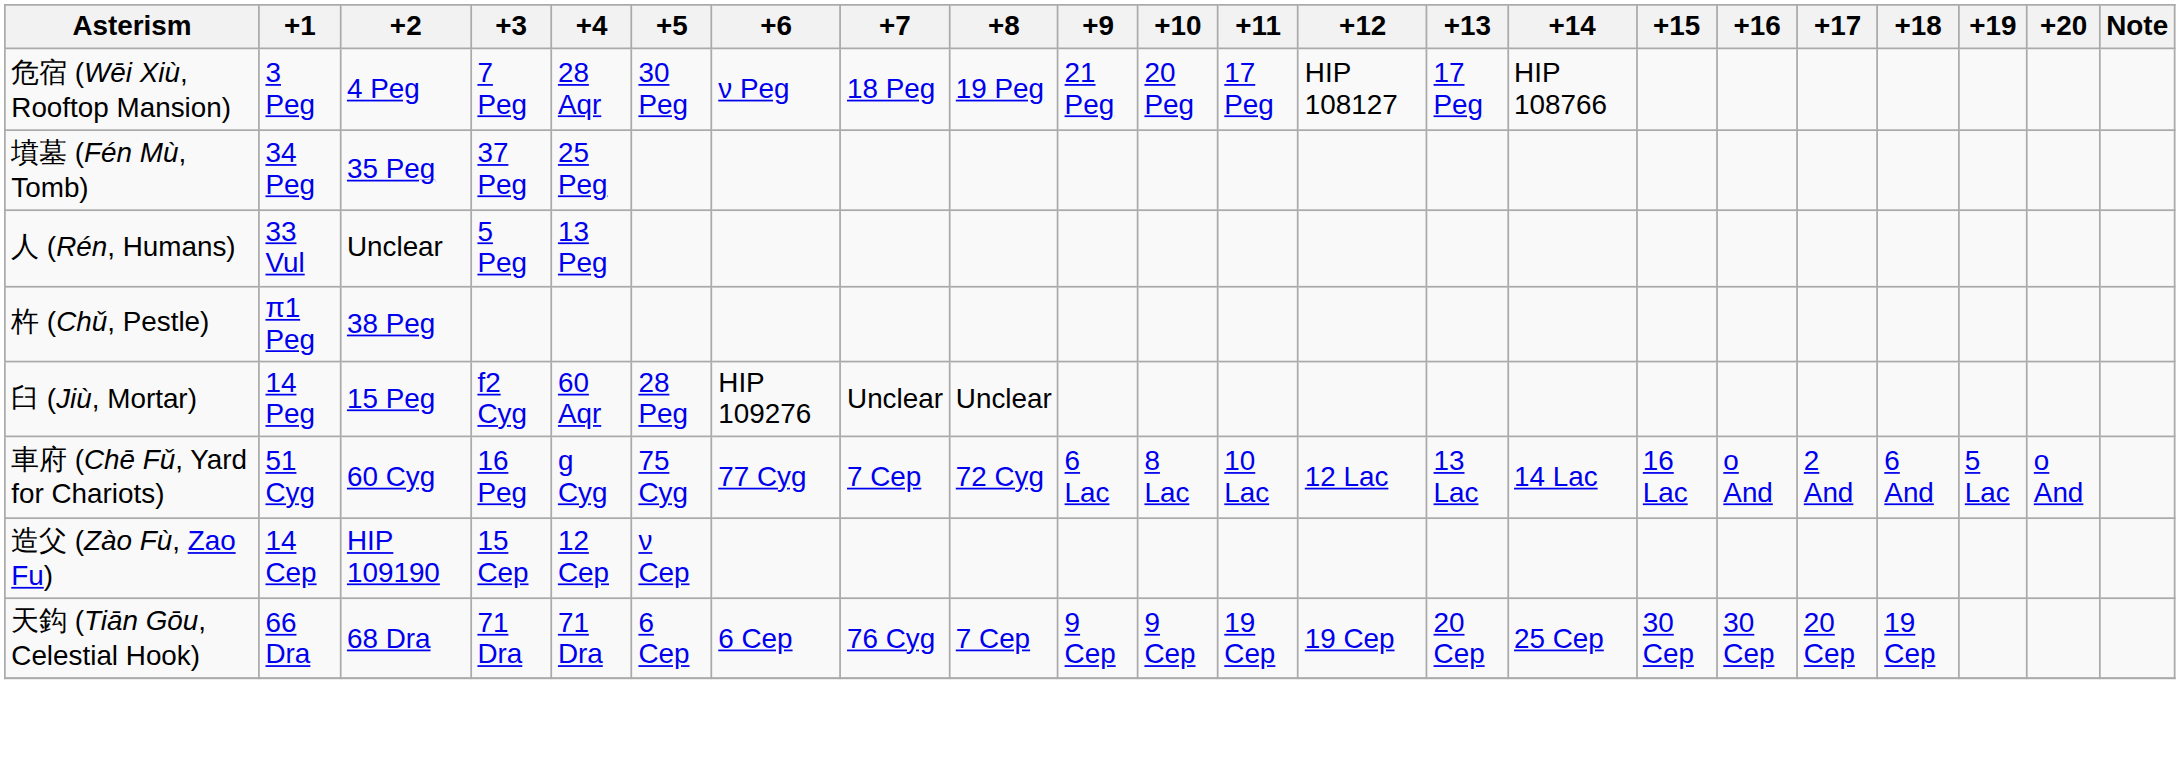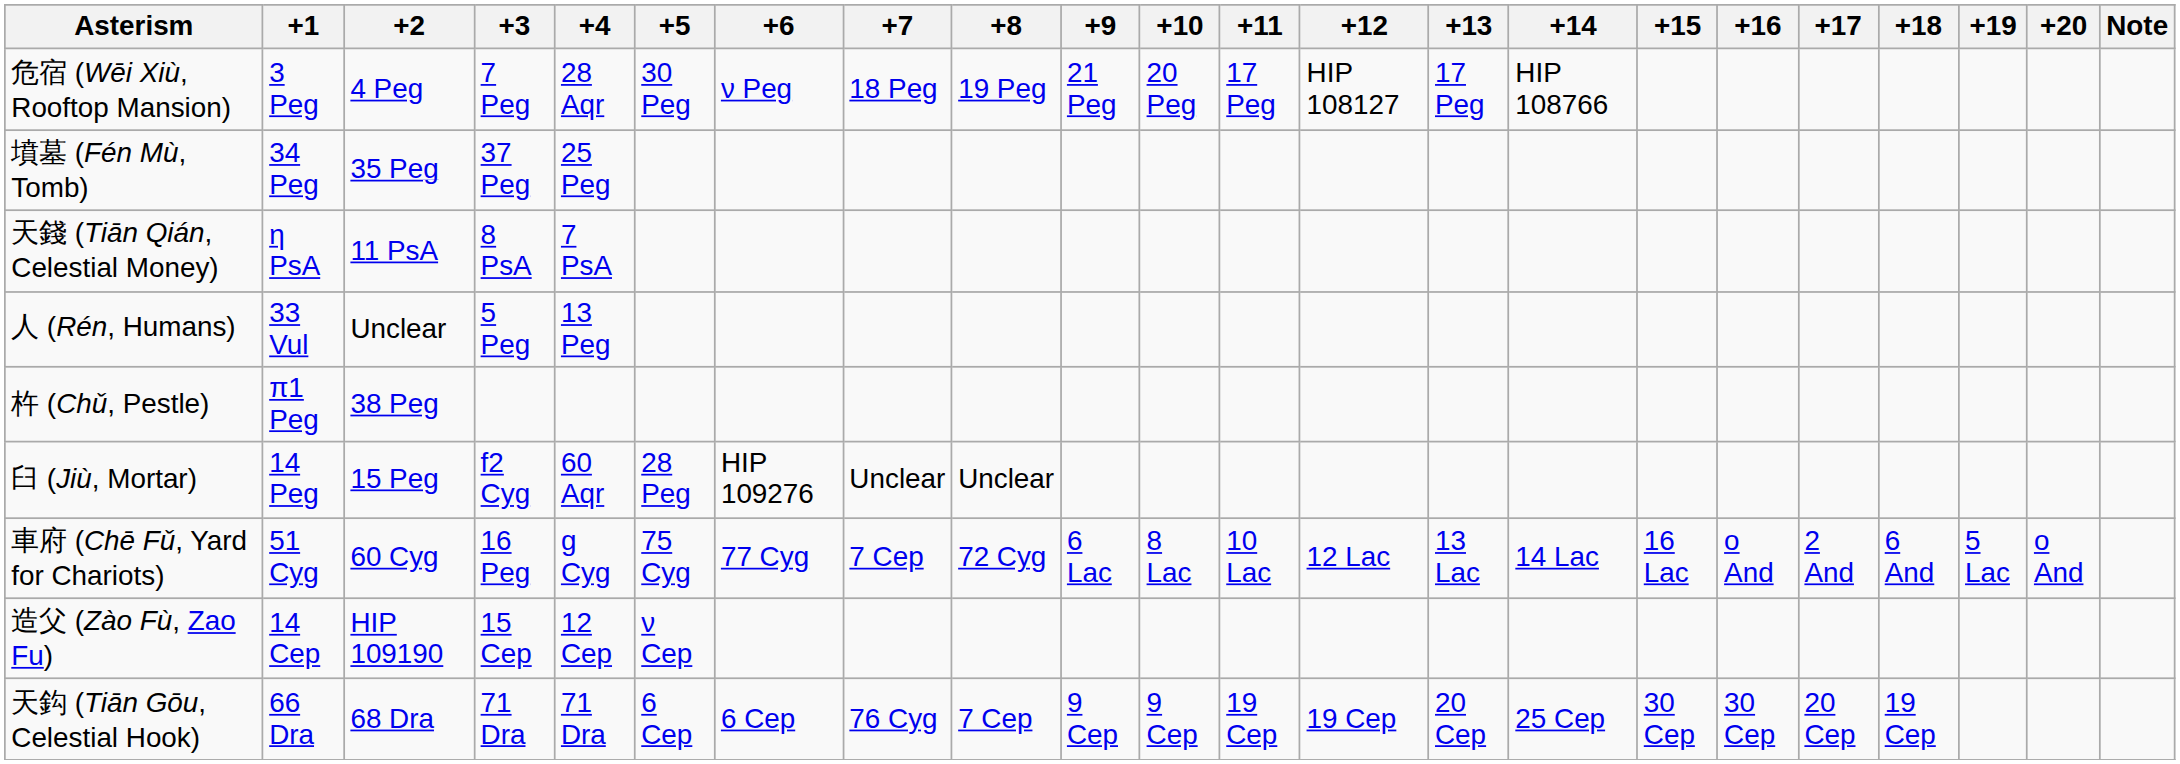 <table class = "wikitable">
 <tr>
 <th>Asterism</th>
 <th>+1</th>
 <th>+2</th>
 <th>+3</th>
 <th>+4</th>
 <th>+5</th>
 <th>+6</th>
 <th>+7</th>
 <th>+8</th>
 <th>+9</th>
 <th>+10</th>
 <th>+11</th>
 <th>+12</th>
 <th>+13</th>
 <th>+14</th>
 <th>+15</th>
 <th>+16</th>
 <th>+17</th>
 <th>+18</th>
 <th>+19</th>
 <th>+20</th>
 <th>Note</th>
 </tr>
 <tr>
 <td>危宿 (<em>Wēi Xiù</em>, Rooftop Mansion)</td>
 <td><a href='#'>3 Peg</a></td>
 <td><a href='#'>4 Peg</a></td>
 <td><a href='#'>7 Peg</a></td>
 <td><a href='#'>28 Aqr</a></td>
 <td><a href='#'>30 Peg</a></td>
 <td><a href='#'>ν Peg</a></td>
 <td><a href='#'>18 Peg</a></td>
 <td><a href='#'>19 Peg</a></td>
 <td><a href='#'>21 Peg</a></td>
 <td><a href='#'>20 Peg</a></td>
 <td><a href='#'>17 Peg</a></td>
 <td>HIP 108127</td>
 <td><a href='#'>17 Peg</a></td>
 <td>HIP 108766</td>
 <td></td>
 <td></td>
 <td></td>
 <td></td>
 <td></td>
 <td></td>
 <td></td>
 </tr>
 <tr>
 <td>墳墓 (<em>Fén Mù</em>, Tomb)</td>
 <td><a href='#'>34 Peg</a></td>
 <td><a href='#'>35 Peg</a></td>
 <td><a href='#'>37 Peg</a></td>
 <td><a href='#'>25 Peg</a></td>
+<td></td>
+<td></td>
+<td></td>
+<td></td>
+<td></td>
+<td></td>
+<td></td>
+<td></td>
+<td></td>
+<td></td>
+<td></td>
+<td></td>
+<td></td>
+<td></td>
+<td></td>
+<td></td>
+<td></td>
+</tr>
+<tr>
+<td>天錢 (<em>Tiān Qián</em>, Celestial Money)</td>
+<td><a href='#'>η PsA</a></td>
+<td><a href='#'>11 PsA</a></td>
+<td><a href='#'>8 PsA</a></td>
+<td><a href='#'>7 PsA</a></td>
 <td></td>
 <td></td>
 <td></td>
 <td></td>
 <td></td>
 <td></td>
 <td></td>
 <td></td>
 <td></td>
 <td></td>
 <td></td>
 <td></td>
 <td></td>
 <td></td>
 <td></td>
 <td></td>
 <td></td>
 </tr>
 <tr>
 <td>人 (<em>Rén</em>, Humans)</td>
 <td><a href='#'>33 Vul</a></td>
 <td>Unclear</td>
 <td><a href='#'>5 Peg</a></td>
 <td><a href='#'>13 Peg</a></td>
 <td></td>
 <td></td>
 <td></td>
 <td></td>
 <td></td>
 <td></td>
 <td></td>
 <td></td>
 <td></td>
 <td></td>
 <td></td>
 <td></td>
 <td></td>
 <td></td>
 <td></td>
 <td></td>
 <td></td>
 </tr>
 <tr>
 <td>杵 (<em>Chǔ</em>, Pestle)</td>
 <td><a href='#'>π1 Peg</a></td>
 <td><a href='#'>38 Peg</a></td>
 <td></td>
 <td></td>
 <td></td>
 <td></td>
 <td></td>
 <td></td>
 <td></td>
 <td></td>
 <td></td>
 <td></td>
 <td></td>
 <td></td>
 <td></td>
 <td></td>
 <td></td>
 <td></td>
 <td></td>
 <td></td>
 <td></td>
 </tr>
 <tr>
 <td>臼 (<em>Jiù</em>, Mortar)</td>
 <td><a href='#'>14 Peg</a></td>
 <td><a href='#'>15 Peg</a></td>
 <td><a href='#'>f2 Cyg</a></td>
 <td><a href='#'>60 Aqr</a></td>
 <td><a href='#'>28 Peg</a></td>
 <td>HIP 109276</td>
 <td>Unclear</td>
 <td>Unclear</td>
 <td></td>
 <td></td>
 <td></td>
 <td></td>
 <td></td>
 <td></td>
 <td></td>
 <td></td>
 <td></td>
 <td></td>
 <td></td>
 <td></td>
 <td></td>
 </tr>
 <tr>
 <td>車府 (<em>Chē Fǔ</em>, Yard for Chariots)</td>
 <td><a href='#'>51 Cyg</a></td>
 <td><a href='#'>60 Cyg</a></td>
 <td><a href='#'>16 Peg</a></td>
 <td><a href='#'>g Cyg</a></td>
 <td><a href='#'>75 Cyg</a></td>
 <td><a href='#'>77 Cyg</a></td>
 <td><a href='#'>7 Cep</a></td>
 <td><a href='#'>72 Cyg</a></td>
 <td><a href='#'>6 Lac</a></td>
 <td><a href='#'>8 Lac</a></td>
 <td><a href='#'>10 Lac</a></td>
 <td><a href='#'>12 Lac</a></td>
 <td><a href='#'>13 Lac</a></td>
 <td><a href='#'>14 Lac</a></td>
 <td><a href='#'>16 Lac</a></td>
 <td><a href='#'>ο And</a></td>
 <td><a href='#'>2 And</a></td>
 <td><a href='#'>6 And</a></td>
 <td><a href='#'>5 Lac</a></td>
 <td><a href='#'>ο And</a></td>
 <td></td>
 </tr>
 <tr>
 <td>造父 (<em>Zào Fù</em>, <a href='#'>Zao Fu</a>)</td>
 <td><a href='#'>14 Cep</a></td>
 <td><a href='#'>HIP 109190</a></td>
 <td><a href='#'>15 Cep</a></td>
 <td><a href='#'>12 Cep</a></td>
 <td><a href='#'>ν Cep</a></td>
 <td></td>
 <td></td>
 <td></td>
 <td></td>
 <td></td>
 <td></td>
 <td></td>
 <td></td>
 <td></td>
 <td></td>
 <td></td>
 <td></td>
 <td></td>
 <td></td>
 <td></td>
 <td></td>
 </tr>
 <tr>
 <td>天鈎 (<em>Tiān Gōu</em>, Celestial Hook)</td>
 <td><a href='#'>66 Dra</a></td>
 <td><a href='#'>68 Dra</a></td>
 <td><a href='#'>71 Dra</a></td>
 <td><a href='#'>71 Dra</a></td>
 <td><a href='#'>6 Cep</a></td>
 <td><a href='#'>6 Cep</a></td>
 <td><a href='#'>76 Cyg</a></td>
 <td><a href='#'>7 Cep</a></td>
 <td><a href='#'>9 Cep</a></td>
 <td><a href='#'>9 Cep</a></td>
 <td><a href='#'>19 Cep</a></td>
 <td><a href='#'>19 Cep</a></td>
 <td><a href='#'>20 Cep</a></td>
 <td><a href='#'>25 Cep</a></td>
 <td><a href='#'>30 Cep</a></td>
 <td><a href='#'>30 Cep</a></td>
 <td><a href='#'>20 Cep</a></td>
 <td><a href='#'>19 Cep</a></td>
 <td></td>
 <td></td>
 <td></td>
 </tr>
 <tr>
 </tr>
 </table>
